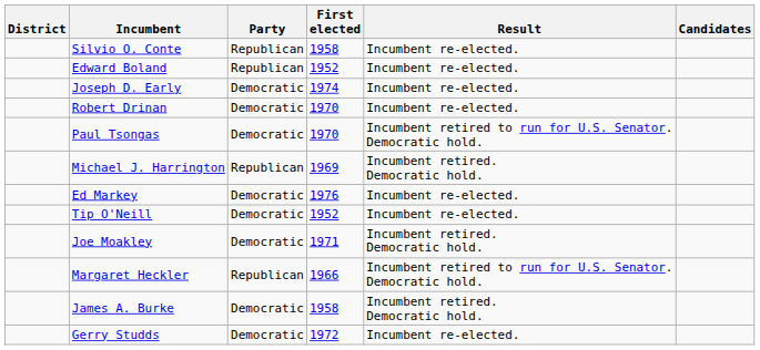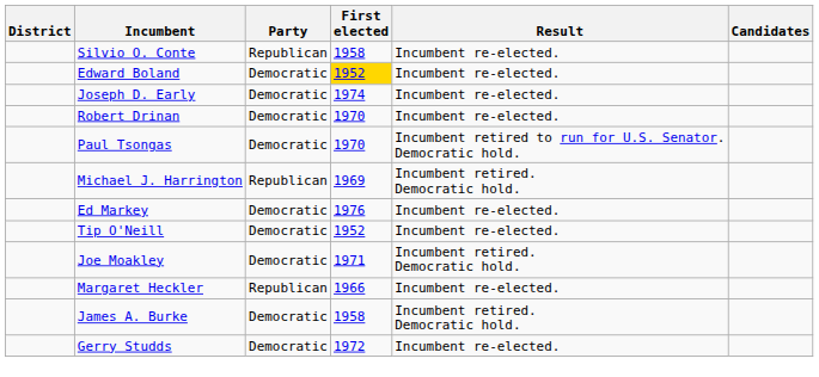 <table class=wikitable>
 <tr valign=bottom>
 <th>District</th>
 <th>Incumbent</th>
 <th>Party</th>
 <th>First<br>elected</th>
 <th>Result</th>
 <th>Candidates</th>
 </tr>
 <tr>
 <td></td>
 <td><a href='#'>Silvio O. Conte</a></td>
 <td>Republican</td>
 <td><a href='#'>1958</a></td>
 <td>Incumbent re-elected.</td>
 <td nowrap></td>
 </tr>
 <tr>
 <td></td>
 <td><a href='#'>Edward Boland</a></td>
-<td>Republican</td>
-<td><a href='#'>1952</a></td>
+<td>Democratic</td>
+<td style="background: gold;"><a href='#'>1952</a></td>
 <td>Incumbent re-elected.</td>
 <td nowrap></td>
 </tr>
 <tr>
 <td></td>
 <td><a href='#'>Joseph D. Early</a></td>
 <td>Democratic</td>
 <td><a href='#'>1974</a></td>
 <td>Incumbent re-elected.</td>
 <td nowrap></td>
 </tr>
 <tr>
 <td></td>
 <td><a href='#'>Robert Drinan</a></td>
 <td>Democratic</td>
 <td><a href='#'>1970</a></td>
 <td>Incumbent re-elected.</td>
 <td nowrap></td>
 </tr>
 <tr>
 <td></td>
 <td><a href='#'>Paul Tsongas</a></td>
 <td>Democratic</td>
 <td><a href='#'>1970</a></td>
 <td>Incumbent retired to <a href='#'>run for U.S. Senator</a>.<br>Democratic hold.</td>
 <td nowrap></td>
 </tr>
 <tr>
 <td></td>
 <td><a href='#'>Michael J. Harrington</a></td>
 <td>Republican</td>
 <td><a href='#'>1969</a></td>
 <td>Incumbent retired.<br>Democratic hold.</td>
 <td nowrap></td>
 </tr>
 <tr>
 <td></td>
 <td><a href='#'>Ed Markey</a></td>
 <td>Democratic</td>
 <td><a href='#'>1976</a></td>
 <td>Incumbent re-elected.</td>
 <td nowrap></td>
 </tr>
 <tr>
 <td></td>
 <td><a href='#'>Tip O'Neill</a></td>
 <td>Democratic</td>
 <td><a href='#'>1952</a></td>
 <td>Incumbent re-elected.</td>
 <td nowrap></td>
 </tr>
 <tr>
 <td></td>
 <td><a href='#'>Joe Moakley</a></td>
 <td>Democratic</td>
 <td><a href='#'>1971</a></td>
 <td>Incumbent retired.<br>Democratic hold.</td>
 <td nowrap></td>
 </tr>
 <tr>
 <td></td>
 <td><a href='#'>Margaret Heckler</a></td>
 <td>Republican</td>
 <td><a href='#'>1966</a></td>
-<td>Incumbent retired to <a href='#'>run for U.S. Senator</a>.<br>Democratic hold.</td>
+<td>Incumbent re-elected.</td>
 <td nowrap></td>
 </tr>
 <tr>
 <td></td>
 <td><a href='#'>James A. Burke</a></td>
 <td>Democratic</td>
 <td><a href='#'>1958</a></td>
 <td>Incumbent retired.<br>Democratic hold.</td>
 <td nowrap></td>
 </tr>
 <tr>
 <td></td>
 <td><a href='#'>Gerry Studds</a></td>
 <td>Democratic</td>
 <td><a href='#'>1972</a></td>
 <td>Incumbent re-elected.</td>
 <td nowrap></td>
 </tr>
 </table>
